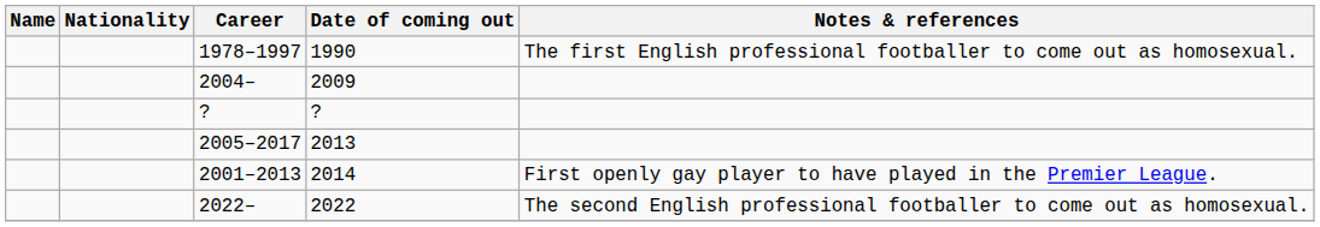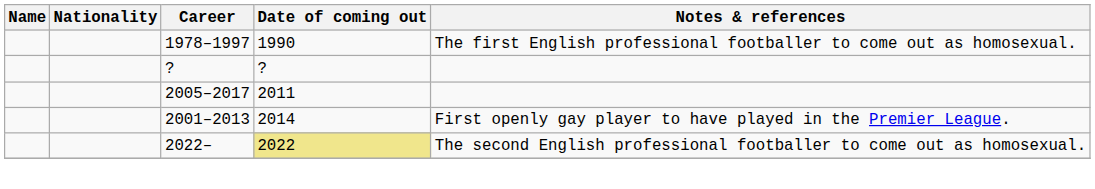 <table class="wikitable sortable">
 <tr>
 <th>Name</th>
 <th>Nationality</th>
 <th>Career</th>
 <th>Date of coming out</th>
 <th>Notes & references</th>
 </tr>
 <tr>
 <td></td>
 <td></td>
 <td>1978–1997</td>
 <td>1990</td>
 <td>The first English professional footballer to come out as homosexual.</td>
 </tr>
 <tr>
 <td></td>
 <td></td>
-<td>2004–</td>
-<td>2009</td>
-<td></td>
-</tr>
-<tr>
-<td></td>
-<td></td>
 <td>?</td>
 <td>?</td>
 <td></td>
 </tr>
 <tr>
 <td></td>
 <td></td>
 <td>2005–2017</td>
-<td>2013</td>
+<td>2011</td>
 <td></td>
 </tr>
 <tr>
 <td></td>
 <td></td>
 <td>2001–2013</td>
 <td>2014</td>
 <td>First openly gay player to have played in the <a href='#'>Premier League</a>.</td>
 </tr>
 <tr>
 <td></td>
 <td></td>
 <td>2022–</td>
-<td>2022</td>
+<td style="background: khaki;">2022</td>
 <td>The second English professional footballer to come out as homosexual.</td>
 </tr>
 <tr>
 </tr>
 </table>
